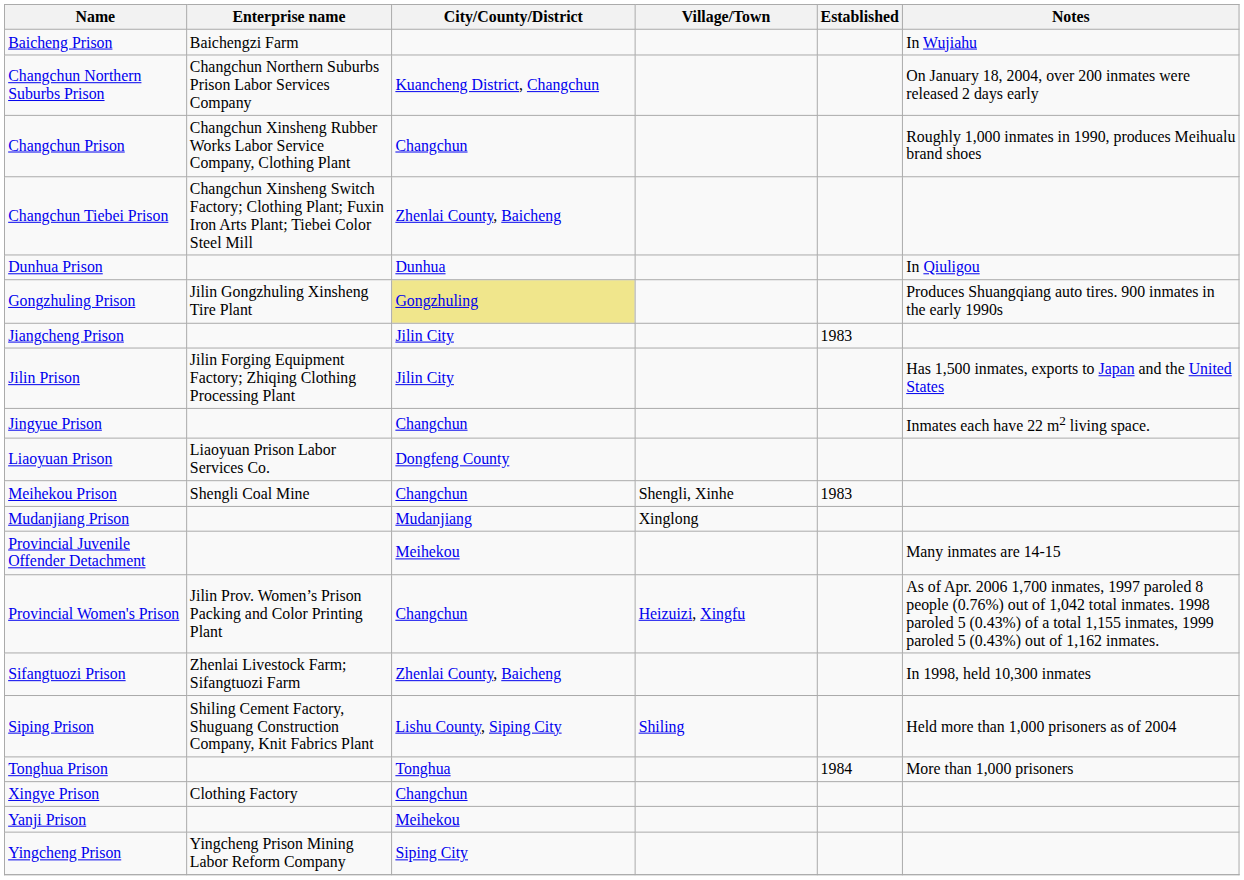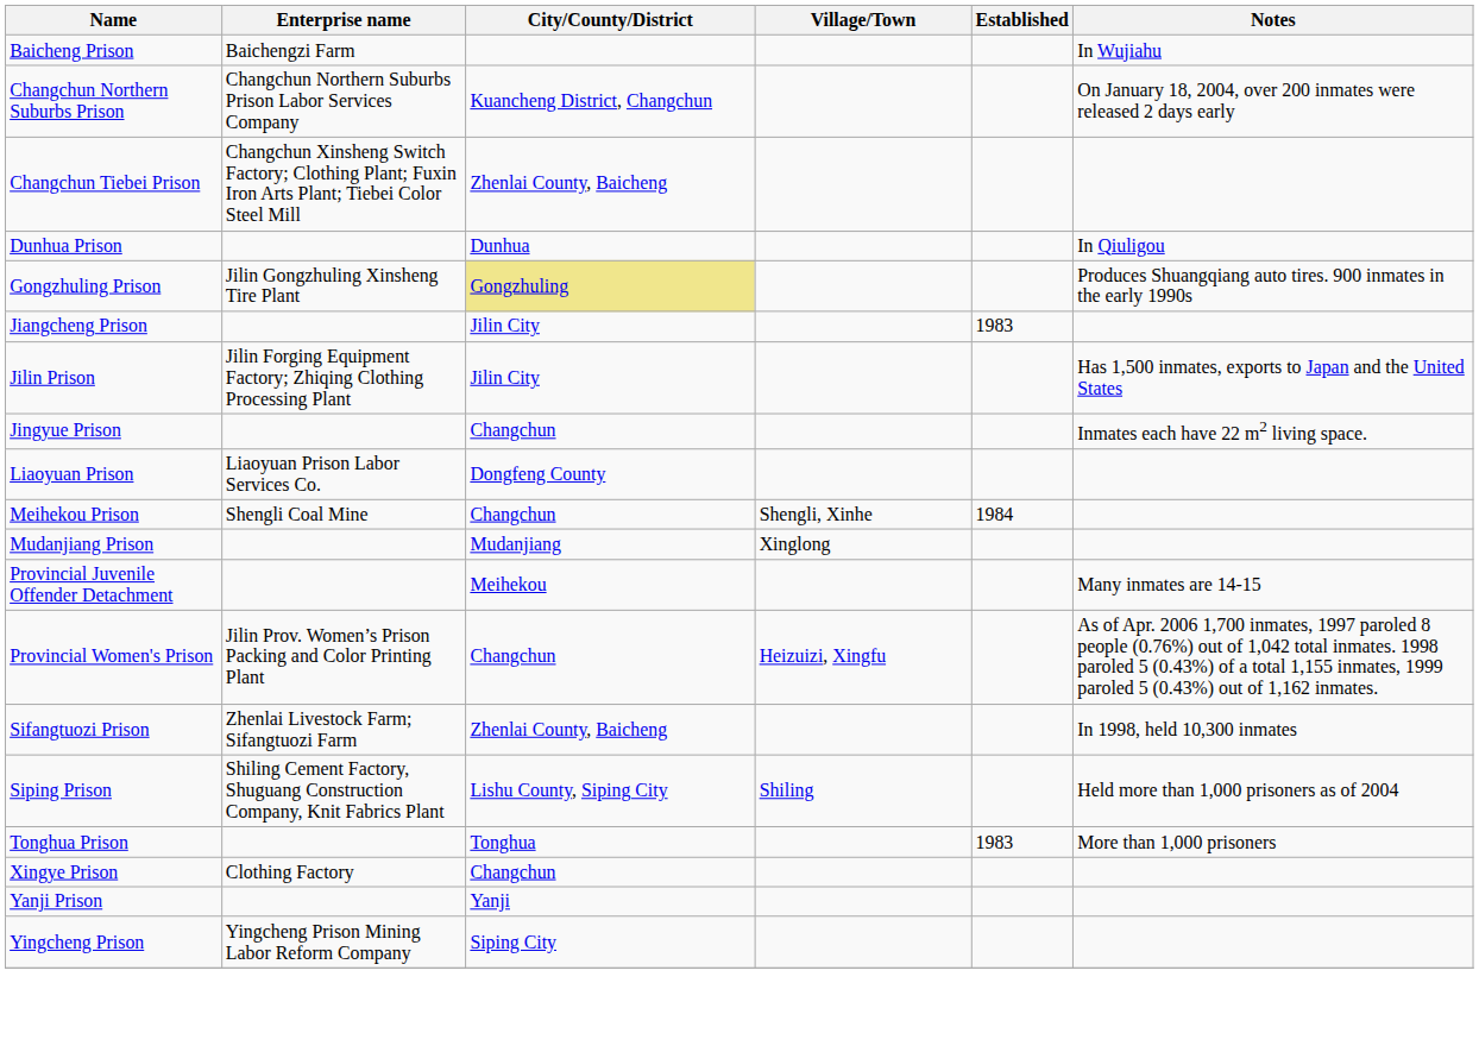 <table class="wikitable">
 <tr>
 <th width=15%>Name</th>
 <th width=17%>Enterprise name</th>
 <th width=20%>City/County/District</th>
 <th width=15%>Village/Town</th>
 <th width=5%>Established</th>
 <th width=28%>Notes</th>
 </tr>
 <tr>
 <td><a href='#'>Baicheng Prison</a></td>
 <td>Baichengzi Farm</td>
 <td></td>
 <td></td>
 <td></td>
 <td>In <a href='#'>Wujiahu</a></td>
 </tr>
 <tr>
 <td><a href='#'>Changchun Northern Suburbs Prison</a></td>
 <td>Changchun Northern Suburbs Prison Labor Services Company</td>
 <td><a href='#'>Kuancheng District</a>, <a href='#'>Changchun</a></td>
 <td></td>
 <td></td>
 <td>On January 18, 2004, over 200 inmates were released 2 days early</td>
-</tr>
-<tr>
-<td><a href='#'>Changchun Prison</a></td>
-<td>Changchun Xinsheng Rubber Works Labor Service Company, Clothing Plant</td>
-<td><a href='#'>Changchun</a></td>
-<td></td>
-<td></td>
-<td>Roughly 1,000 inmates in 1990, produces Meihualu brand shoes</td>
 </tr>
 <tr>
 <td><a href='#'>Changchun Tiebei Prison</a></td>
 <td>Changchun Xinsheng Switch Factory; Clothing Plant; Fuxin Iron Arts Plant; Tiebei Color Steel Mill</td>
 <td><a href='#'>Zhenlai County</a>, <a href='#'>Baicheng</a></td>
 <td></td>
 <td></td>
 <td></td>
 </tr>
 <tr>
 <td><a href='#'>Dunhua Prison</a></td>
 <td></td>
 <td><a href='#'>Dunhua</a></td>
 <td></td>
 <td></td>
 <td>In <a href='#'>Qiuligou</a></td>
 </tr>
 <tr>
 <td><a href='#'>Gongzhuling Prison</a></td>
 <td>Jilin Gongzhuling Xinsheng Tire Plant</td>
 <td style="background: khaki;"><a href='#'>Gongzhuling</a></td>
 <td></td>
 <td></td>
 <td>Produces Shuangqiang auto tires. 900 inmates in the early 1990s</td>
 </tr>
 <tr>
 <td><a href='#'>Jiangcheng Prison</a></td>
 <td></td>
 <td><a href='#'>Jilin City</a></td>
 <td></td>
 <td>1983</td>
 <td></td>
 </tr>
 <tr>
 <td><a href='#'>Jilin Prison</a></td>
 <td>Jilin Forging Equipment Factory; Zhiqing Clothing Processing Plant</td>
 <td><a href='#'>Jilin City</a></td>
 <td></td>
 <td></td>
 <td>Has 1,500 inmates, exports to <a href='#'>Japan</a> and the <a href='#'>United States</a></td>
 </tr>
 <tr>
 <td><a href='#'>Jingyue Prison</a></td>
 <td></td>
 <td><a href='#'>Changchun</a></td>
 <td></td>
 <td></td>
 <td>Inmates each have 22 m<sup>2</sup> living space.</td>
 </tr>
 <tr>
 <td><a href='#'>Liaoyuan Prison</a></td>
 <td>Liaoyuan Prison Labor Services Co.</td>
 <td><a href='#'>Dongfeng County</a></td>
 <td></td>
 <td></td>
 <td></td>
 </tr>
 <tr>
 <td><a href='#'>Meihekou Prison</a></td>
 <td>Shengli Coal Mine</td>
 <td><a href='#'>Changchun</a></td>
 <td>Shengli, Xinhe</td>
-<td>1983</td>
+<td>1984</td>
 <td></td>
 </tr>
 <tr>
 <td><a href='#'>Mudanjiang Prison</a></td>
 <td></td>
 <td><a href='#'>Mudanjiang</a></td>
 <td>Xinglong</td>
 <td></td>
 <td></td>
 </tr>
 <tr>
 <td><a href='#'>Provincial Juvenile Offender Detachment</a></td>
 <td></td>
 <td><a href='#'>Meihekou</a></td>
 <td></td>
 <td></td>
 <td>Many inmates are 14-15</td>
 </tr>
 <tr>
 <td><a href='#'>Provincial Women's Prison</a></td>
 <td>Jilin Prov. Women’s Prison Packing and Color Printing Plant</td>
 <td><a href='#'>Changchun</a></td>
 <td><a href='#'>Heizuizi</a>, <a href='#'>Xingfu</a></td>
 <td></td>
 <td>As of Apr. 2006 1,700 inmates, 1997 paroled 8 people (0.76%) out of 1,042 total inmates. 1998 paroled 5 (0.43%) of a total 1,155 inmates, 1999 paroled 5 (0.43%) out of 1,162 inmates.</td>
 </tr>
 <tr>
 <td><a href='#'>Sifangtuozi Prison</a></td>
 <td>Zhenlai Livestock Farm; Sifangtuozi Farm</td>
 <td><a href='#'>Zhenlai County</a>, <a href='#'>Baicheng</a></td>
 <td></td>
 <td></td>
 <td>In 1998, held 10,300 inmates</td>
 </tr>
 <tr>
 <td><a href='#'>Siping Prison</a></td>
 <td>Shiling Cement Factory, Shuguang Construction Company, Knit Fabrics Plant</td>
 <td><a href='#'>Lishu County</a>, <a href='#'>Siping City</a></td>
 <td><a href='#'>Shiling</a></td>
 <td></td>
 <td>Held more than 1,000 prisoners as of 2004</td>
 </tr>
 <tr>
 <td><a href='#'>Tonghua Prison</a></td>
 <td></td>
 <td><a href='#'>Tonghua</a></td>
 <td></td>
-<td>1984</td>
+<td>1983</td>
 <td>More than 1,000 prisoners</td>
 </tr>
 <tr>
 <td><a href='#'>Xingye Prison</a></td>
 <td>Clothing Factory</td>
 <td><a href='#'>Changchun</a></td>
 <td></td>
 <td></td>
 <td></td>
 </tr>
 <tr>
 <td><a href='#'>Yanji Prison</a></td>
 <td></td>
-<td><a href='#'>Meihekou</a></td>
+<td><a href='#'>Yanji</a></td>
 <td></td>
 <td></td>
 <td></td>
 </tr>
 <tr>
 <td><a href='#'>Yingcheng Prison</a></td>
 <td>Yingcheng Prison Mining Labor Reform Company</td>
 <td><a href='#'>Siping City</a></td>
 <td></td>
 <td></td>
 <td></td>
 </tr>
 <tr>
 </tr>
 </table>
